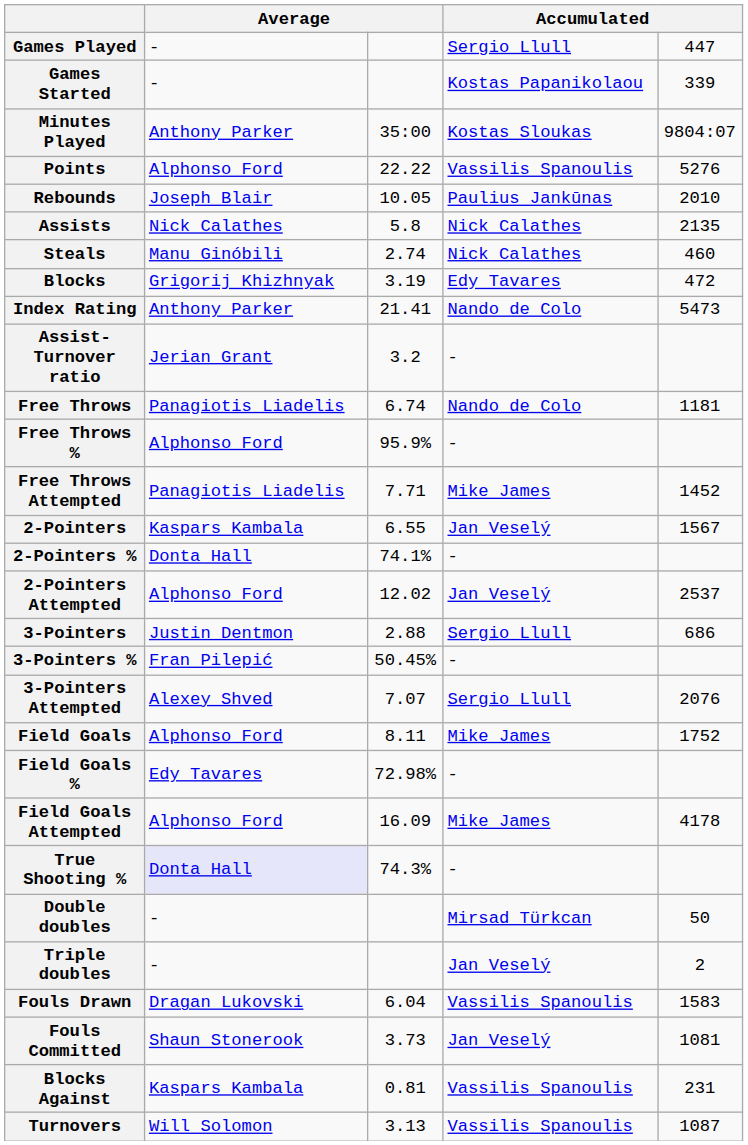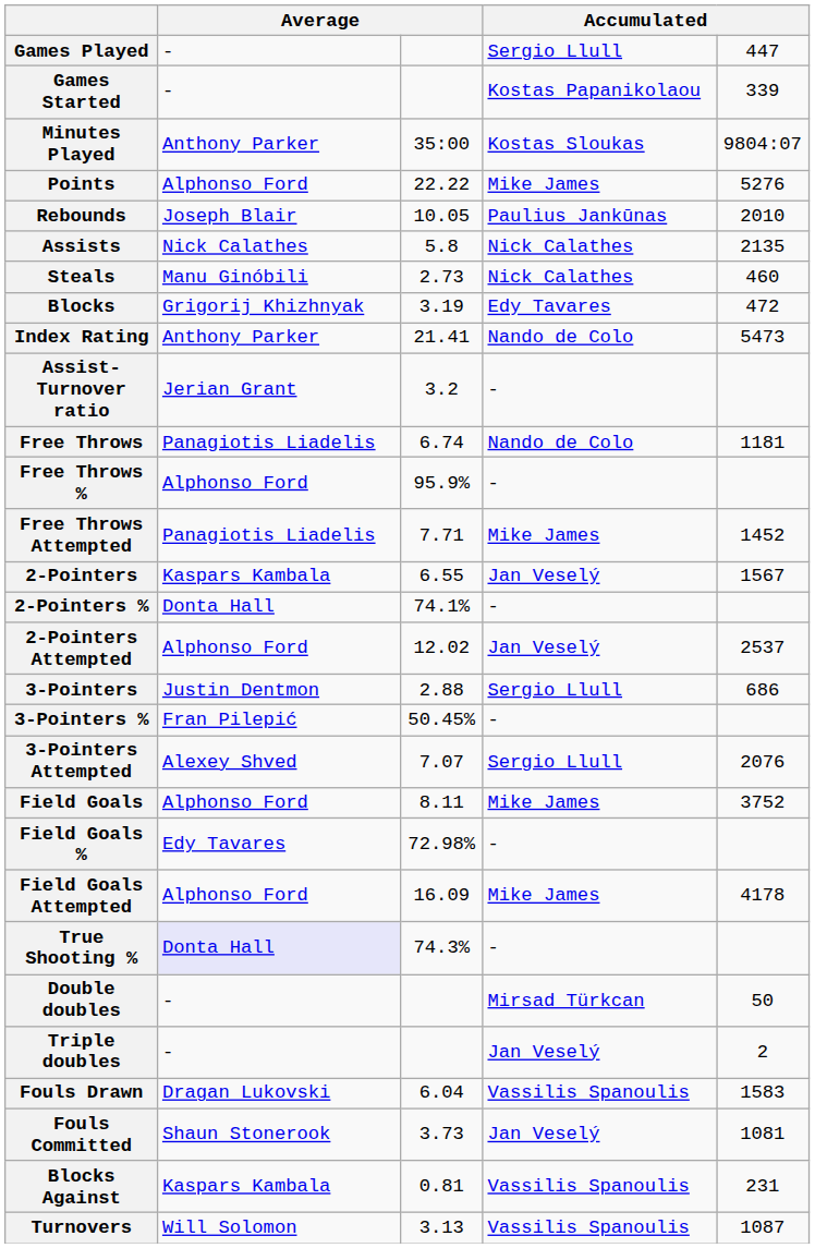 <table class="wikitable">
 <tr>
 <th style="width:100px;"></th>
 <th style="width:220px;" colspan="2">Average</th>
 <th style="width:220px;" colspan="2">Accumulated</th>
 </tr>
 <tr>
 <th>Games Played</th>
 <td>-</td>
 <td align="center"></td>
 <td> <a href='#'>Sergio Llull</a></td>
 <td align=center>447</td>
 </tr>
 <tr>
 <th>Games Started</th>
 <td>-</td>
 <td align="center"></td>
 <td> <a href='#'>Kostas Papanikolaou</a></td>
 <td align=center>339</td>
 </tr>
 <tr>
 <th>Minutes Played</th>
 <td> <a href='#'>Anthony Parker</a></td>
 <td align=center>35:00</td>
 <td> <a href='#'>Kostas Sloukas</a></td>
 <td align=center>9804:07</td>
 </tr>
 <tr>
 <th>Points</th>
 <td> <a href='#'>Alphonso Ford</a></td>
 <td align=center>22.22</td>
-<td> <a href='#'>Vassilis Spanoulis</a></td>
+<td> <a href='#'>Mike James</a></td>
 <td align=center>5276</td>
 </tr>
 <tr>
 <th>Rebounds</th>
 <td> <a href='#'>Joseph Blair</a></td>
 <td align=center>10.05</td>
 <td> <a href='#'>Paulius Jankūnas</a></td>
 <td align=center>2010</td>
 </tr>
 <tr>
 <th>Assists</th>
 <td> <a href='#'>Nick Calathes</a></td>
 <td align=center>5.8</td>
 <td> <a href='#'>Nick Calathes</a></td>
 <td align=center>2135</td>
 </tr>
 <tr>
 <th>Steals</th>
 <td> <a href='#'>Manu Ginóbili</a></td>
-<td align=center>2.74</td>
+<td align=center>2.73</td>
 <td> <a href='#'>Nick Calathes</a></td>
 <td align=center>460</td>
 </tr>
 <tr>
 <th>Blocks</th>
 <td> <a href='#'>Grigorij Khizhnyak</a></td>
 <td align=center>3.19</td>
 <td> <a href='#'>Edy Tavares</a></td>
 <td align=center>472</td>
 </tr>
 <tr>
 <th>Index Rating</th>
 <td> <a href='#'>Anthony Parker</a></td>
 <td align=center>21.41</td>
 <td> <a href='#'>Nando de Colo</a></td>
 <td align=center>5473</td>
 </tr>
 <tr>
 <th>Assist-Turnover ratio</th>
 <td> <a href='#'>Jerian Grant</a></td>
 <td align=center>3.2</td>
 <td>-</td>
 <td align="center"></td>
 </tr>
 <tr>
 <th>Free Τhrows</th>
 <td> <a href='#'>Panagiotis Liadelis</a></td>
 <td align=center>6.74</td>
 <td> <a href='#'>Nando de Colo</a></td>
 <td align=center>1181</td>
 </tr>
 <tr>
 <th>Free Τhrows %</th>
 <td> <a href='#'>Alphonso Ford</a></td>
 <td align=center>95.9%</td>
 <td>-</td>
 <td align="center"></td>
 </tr>
 <tr>
 <th>Free Τhrows Attempted</th>
 <td> <a href='#'>Panagiotis Liadelis</a></td>
 <td align=center>7.71</td>
 <td> <a href='#'>Mike James</a></td>
 <td align=center>1452</td>
 </tr>
 <tr>
 <th>2-Pointers</th>
 <td> <a href='#'>Kaspars Kambala</a></td>
 <td align=center>6.55</td>
 <td> <a href='#'>Jan Veselý</a></td>
 <td align=center>1567</td>
 </tr>
 <tr>
 <th>2-Pointers %</th>
 <td>  <a href='#'>Donta Hall</a></td>
 <td align=center>74.1%</td>
 <td>-</td>
 <td align="center"></td>
 </tr>
 <tr>
 <th>2-Pointers Attempted</th>
 <td> <a href='#'>Alphonso Ford</a></td>
 <td align=center>12.02</td>
 <td> <a href='#'>Jan Veselý</a></td>
 <td align=center>2537</td>
 </tr>
 <tr>
 <th>3-Pointers</th>
 <td> <a href='#'>Justin Dentmon</a></td>
 <td align=center>2.88</td>
 <td> <a href='#'>Sergio Llull</a></td>
 <td align=center>686</td>
 </tr>
 <tr>
 <th>3-Pointers %</th>
 <td> <a href='#'>Fran Pilepić</a></td>
 <td align=center>50.45%</td>
 <td>-</td>
 <td align="center"></td>
 </tr>
 <tr>
 <th>3-Pointers Attempted</th>
 <td> <a href='#'>Alexey Shved</a></td>
 <td align=center>7.07</td>
 <td> <a href='#'>Sergio Llull</a></td>
 <td align=center>2076</td>
 </tr>
 <tr>
 <th>Field Goals</th>
 <td> <a href='#'>Alphonso Ford</a></td>
 <td align=center>8.11</td>
 <td> <a href='#'>Mike James</a></td>
-<td align=center>1752</td>
+<td align=center>3752</td>
 </tr>
 <tr>
 <th>Field Goals %</th>
 <td> <a href='#'>Edy Tavares</a></td>
 <td align=center>72.98%</td>
 <td>-</td>
 <td align="center"></td>
 </tr>
 <tr>
 <th>Field Goals Attempted</th>
 <td> <a href='#'>Alphonso Ford</a></td>
 <td align=center>16.09</td>
 <td> <a href='#'>Mike James</a></td>
 <td align=center>4178</td>
 </tr>
 <tr>
 <th>True Shooting %</th>
 <td style="background: lavender;">  <a href='#'>Donta Hall</a></td>
 <td align=center>74.3%</td>
 <td>-</td>
 <td align="center"></td>
 </tr>
 <tr>
 <th>Double doubles</th>
 <td>-</td>
 <td align="center"></td>
 <td> <a href='#'>Mirsad Türkcan</a></td>
 <td align=center>50</td>
 </tr>
 <tr>
 <th>Triple doubles</th>
 <td>-</td>
 <td align="center"></td>
 <td> <a href='#'>Jan Veselý</a></td>
 <td align=center>2</td>
 </tr>
 <tr>
 <th>Fouls Drawn</th>
 <td> <a href='#'>Dragan Lukovski</a></td>
 <td align=center>6.04</td>
 <td> <a href='#'>Vassilis Spanoulis</a></td>
 <td align=center>1583</td>
 </tr>
 <tr>
 <th>Fouls Committed</th>
 <td>  <a href='#'>Shaun Stonerook</a></td>
 <td align=center>3.73</td>
 <td> <a href='#'>Jan Veselý</a></td>
 <td align=center>1081</td>
 </tr>
 <tr>
 <th>Blocks Against</th>
 <td> <a href='#'>Kaspars Kambala</a></td>
 <td align=center>0.81</td>
 <td> <a href='#'>Vassilis Spanoulis</a></td>
 <td align=center>231</td>
 </tr>
 <tr>
 <th>Turnovers</th>
 <td> <a href='#'>Will Solomon</a></td>
 <td align=center>3.13</td>
 <td> <a href='#'>Vassilis Spanoulis</a></td>
 <td align=center>1087</td>
 </tr>
 </table>
